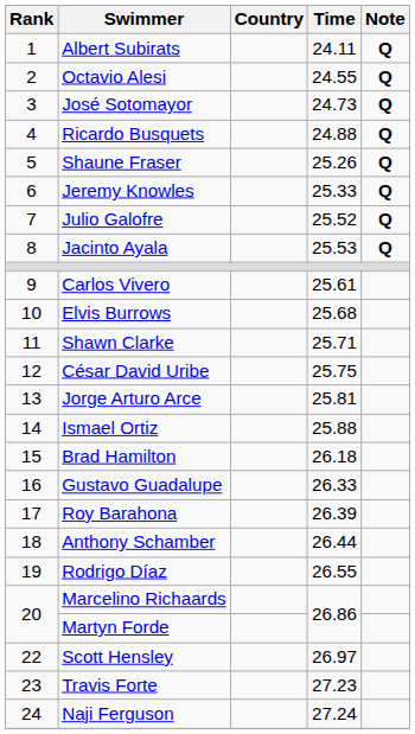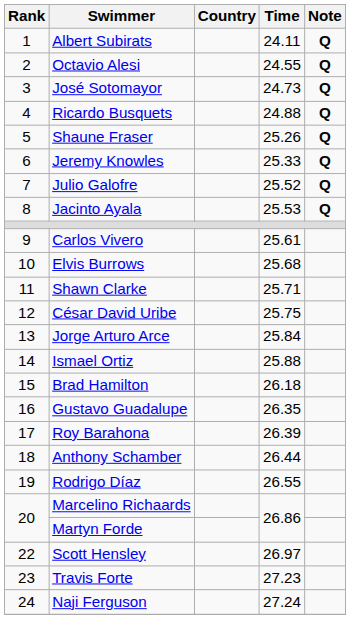 <table class="wikitable" style="text-align:center">
 <tr>
 <th>Rank</th>
 <th>Swimmer</th>
 <th>Country</th>
 <th>Time</th>
 <th>Note</th>
 </tr>
 <tr>
 <td>1</td>
 <td align=left><a href='#'>Albert Subirats</a></td>
 <td align=left></td>
 <td>24.11</td>
 <td><strong>Q</strong></td>
 </tr>
 <tr>
 <td>2</td>
 <td align=left><a href='#'>Octavio Alesi</a></td>
 <td align=left></td>
 <td>24.55</td>
 <td><strong>Q</strong></td>
 </tr>
 <tr>
 <td>3</td>
 <td align=left><a href='#'>José Sotomayor</a></td>
 <td align=left></td>
 <td>24.73</td>
 <td><strong>Q</strong></td>
 </tr>
 <tr>
 <td>4</td>
 <td align=left><a href='#'>Ricardo Busquets</a></td>
 <td align=left></td>
 <td>24.88</td>
 <td><strong>Q</strong></td>
 </tr>
 <tr>
 <td>5</td>
 <td align=left><a href='#'>Shaune Fraser</a></td>
 <td align=left></td>
 <td>25.26</td>
 <td><strong>Q</strong></td>
 </tr>
 <tr>
 <td>6</td>
 <td align=left><a href='#'>Jeremy Knowles</a></td>
 <td align=left></td>
 <td>25.33</td>
 <td><strong>Q</strong></td>
 </tr>
 <tr>
 <td>7</td>
 <td align=left><a href='#'>Julio Galofre</a></td>
 <td align=left></td>
 <td>25.52</td>
 <td><strong>Q</strong></td>
 </tr>
 <tr>
 <td>8</td>
 <td align=left><a href='#'>Jacinto Ayala</a></td>
 <td align=left></td>
 <td>25.53</td>
 <td><strong>Q</strong></td>
 </tr>
 <tr bgcolor=#DDDDDD>
 <td colspan=5></td>
 </tr>
 <tr>
 <td>9</td>
 <td align=left><a href='#'>Carlos Vivero</a></td>
 <td align=left></td>
 <td>25.61</td>
 <td></td>
 </tr>
 <tr>
 <td>10</td>
 <td align=left><a href='#'>Elvis Burrows</a></td>
 <td align=left></td>
 <td>25.68</td>
 <td></td>
 </tr>
 <tr>
 <td>11</td>
 <td align=left><a href='#'>Shawn Clarke</a></td>
 <td align=left></td>
 <td>25.71</td>
 <td></td>
 </tr>
 <tr>
 <td>12</td>
 <td align=left><a href='#'>César David Uribe</a></td>
 <td align=left></td>
 <td>25.75</td>
 <td></td>
 </tr>
 <tr>
 <td>13</td>
 <td align=left><a href='#'>Jorge Arturo Arce</a></td>
 <td align=left></td>
-<td>25.81</td>
+<td>25.84</td>
 <td></td>
 </tr>
 <tr>
 <td>14</td>
 <td align=left><a href='#'>Ismael Ortiz</a></td>
 <td align=left></td>
 <td>25.88</td>
 <td></td>
 </tr>
 <tr>
 <td>15</td>
 <td align=left><a href='#'>Brad Hamilton</a></td>
 <td align=left></td>
 <td>26.18</td>
 <td></td>
 </tr>
 <tr>
 <td>16</td>
 <td align=left><a href='#'>Gustavo Guadalupe</a></td>
 <td align=left></td>
-<td>26.33</td>
+<td>26.35</td>
 <td></td>
 </tr>
 <tr>
 <td>17</td>
 <td align=left><a href='#'>Roy Barahona</a></td>
 <td align=left></td>
 <td>26.39</td>
 <td></td>
 </tr>
 <tr>
 <td>18</td>
 <td align=left><a href='#'>Anthony Schamber</a></td>
 <td align=left></td>
 <td>26.44</td>
 <td></td>
 </tr>
 <tr>
 <td>19</td>
 <td align=left><a href='#'>Rodrigo Díaz</a></td>
 <td align=left></td>
 <td>26.55</td>
 <td></td>
 </tr>
 <tr>
 <td rowspan=2>20</td>
 <td align=left><a href='#'>Marcelino Richaards</a></td>
 <td align=left></td>
 <td rowspan=2>26.86</td>
 <td></td>
 </tr>
 <tr>
 <td align=left><a href='#'>Martyn Forde</a></td>
 <td align=left></td>
 <td></td>
 </tr>
 <tr>
 <td>22</td>
 <td align=left><a href='#'>Scott Hensley</a></td>
 <td align=left></td>
 <td>26.97</td>
 <td></td>
 </tr>
 <tr>
 <td>23</td>
 <td align=left><a href='#'>Travis Forte</a></td>
 <td align=left></td>
 <td>27.23</td>
 <td></td>
 </tr>
 <tr>
 <td>24</td>
 <td align=left><a href='#'>Naji Ferguson</a></td>
 <td align=left></td>
 <td>27.24</td>
 <td></td>
 </tr>
 <tr>
 </tr>
 </table>
